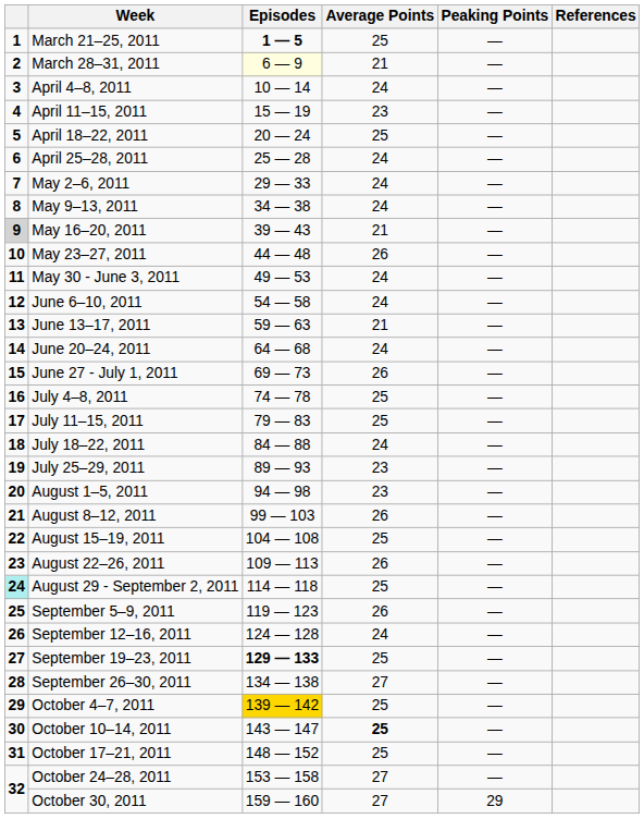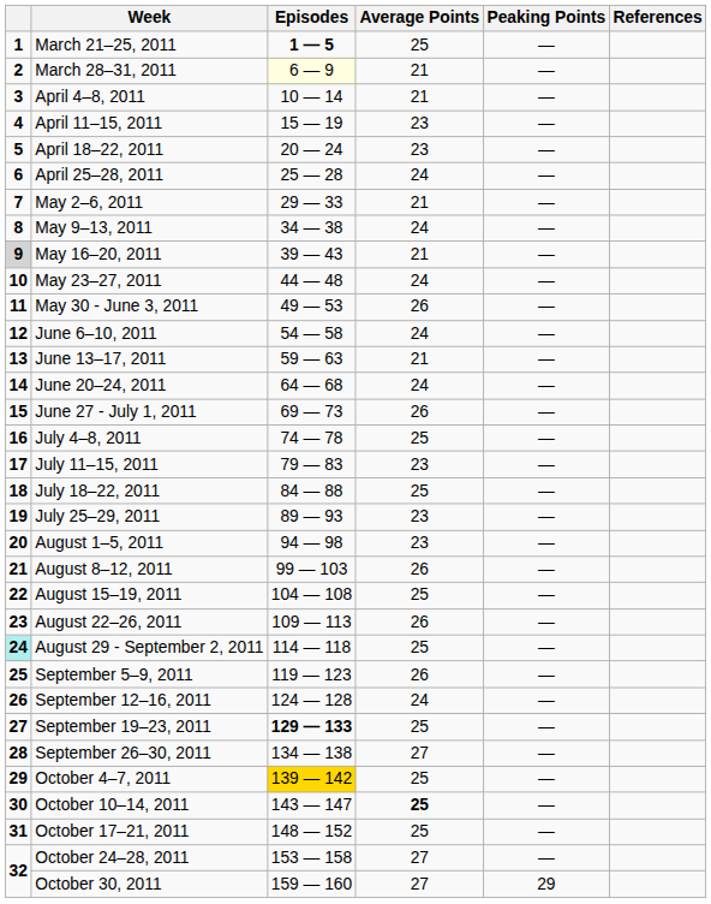 <table class="wikitable" style="text-align:center;">
 <tr>
 <th></th>
 <th>Week</th>
 <th>Episodes</th>
 <th>Average Points</th>
 <th>Peaking Points</th>
 <th>References</th>
 </tr>
 <tr>
 <td><strong>1</strong></td>
 <td style="text-align:left;">March 21–25, 2011</td>
 <td><strong>1 — 5</strong></td>
 <td>25</td>
 <td>—</td>
 <td></td>
 </tr>
 <tr>
 <td><strong>2</strong></td>
 <td style="text-align:left;">March 28–31, 2011</td>
 <td style="background: lightyellow;">6 — 9</td>
 <td>21</td>
 <td>—</td>
 <td></td>
 </tr>
 <tr>
 <td><strong>3</strong></td>
 <td style="text-align:left;">April 4–8, 2011</td>
 <td>10 — 14</td>
-<td>24</td>
+<td>21</td>
 <td>—</td>
 <td></td>
 </tr>
 <tr>
 <td><strong>4</strong></td>
 <td style="text-align:left;">April 11–15, 2011</td>
 <td>15 — 19</td>
 <td>23</td>
 <td>—</td>
 <td></td>
 </tr>
 <tr>
 <td><strong>5</strong></td>
 <td style="text-align:left;">April 18–22, 2011</td>
 <td>20 — 24</td>
-<td>25</td>
+<td>23</td>
 <td>—</td>
 <td></td>
 </tr>
 <tr>
 <td><strong>6</strong></td>
 <td style="text-align:left;">April 25–28, 2011</td>
 <td>25 — 28</td>
 <td>24</td>
 <td>—</td>
 <td></td>
 </tr>
 <tr>
 <td><strong>7</strong></td>
 <td style="text-align:left;">May 2–6, 2011</td>
 <td>29 — 33</td>
-<td>24</td>
+<td>21</td>
 <td>—</td>
 <td></td>
 </tr>
 <tr>
 <td><strong>8</strong></td>
 <td style="text-align:left;">May 9–13, 2011</td>
 <td>34 — 38</td>
 <td>24</td>
 <td>—</td>
 <td></td>
 </tr>
 <tr>
 <td style="background: lightgrey;"><strong>9</strong></td>
 <td style="text-align:left;">May 16–20, 2011</td>
 <td>39 — 43</td>
 <td>21</td>
 <td>—</td>
 <td></td>
 </tr>
 <tr>
 <td><strong>10</strong></td>
 <td style="text-align:left;">May 23–27, 2011</td>
 <td>44 — 48</td>
-<td>26</td>
+<td>24</td>
 <td>—</td>
 <td></td>
 </tr>
 <tr>
 <td><strong>11</strong></td>
 <td style="text-align:left;">May 30 - June 3, 2011</td>
 <td>49 — 53</td>
-<td>24</td>
+<td>26</td>
 <td>—</td>
 <td></td>
 </tr>
 <tr>
 <td><strong>12</strong></td>
 <td style="text-align:left;">June 6–10, 2011</td>
 <td>54 — 58</td>
 <td>24</td>
 <td>—</td>
 <td></td>
 </tr>
 <tr>
 <td><strong>13</strong></td>
 <td style="text-align:left;">June 13–17, 2011</td>
 <td>59 — 63</td>
 <td>21</td>
 <td>—</td>
 <td></td>
 </tr>
 <tr>
 <td><strong>14</strong></td>
 <td style="text-align:left;">June 20–24, 2011</td>
 <td>64 — 68</td>
 <td>24</td>
 <td>—</td>
 <td></td>
 </tr>
 <tr>
 <td><strong>15</strong></td>
 <td style="text-align:left;">June 27 - July 1, 2011</td>
 <td>69 — 73</td>
 <td>26</td>
 <td>—</td>
 <td></td>
 </tr>
 <tr>
 <td><strong>16</strong></td>
 <td style="text-align:left;">July 4–8, 2011</td>
 <td>74 — 78</td>
 <td>25</td>
 <td>—</td>
 <td></td>
 </tr>
 <tr>
 <td><strong>17</strong></td>
 <td style="text-align:left;">July 11–15, 2011</td>
 <td>79 — 83</td>
-<td>25</td>
+<td>23</td>
 <td>—</td>
 <td></td>
 </tr>
 <tr>
 <td><strong>18</strong></td>
 <td style="text-align:left;">July 18–22, 2011</td>
 <td>84 — 88</td>
-<td>24</td>
+<td>25</td>
 <td>—</td>
 <td></td>
 </tr>
 <tr>
 <td><strong>19</strong></td>
 <td style="text-align:left;">July 25–29, 2011</td>
 <td>89 — 93</td>
 <td>23</td>
 <td>—</td>
 <td></td>
 </tr>
 <tr>
 <td><strong>20</strong></td>
 <td style="text-align:left;">August 1–5, 2011</td>
 <td>94 — 98</td>
 <td>23</td>
 <td>—</td>
 <td></td>
 </tr>
 <tr>
 <td><strong>21</strong></td>
 <td style="text-align:left;">August 8–12, 2011</td>
 <td>99 — 103</td>
 <td>26</td>
 <td>—</td>
 <td></td>
 </tr>
 <tr>
 <td><strong>22</strong></td>
 <td style="text-align:left;">August 15–19, 2011</td>
 <td>104 — 108</td>
 <td>25</td>
 <td>—</td>
 <td></td>
 </tr>
 <tr>
 <td><strong>23</strong></td>
 <td style="text-align:left;">August 22–26, 2011</td>
 <td>109 — 113</td>
 <td>26</td>
 <td>—</td>
 <td></td>
 </tr>
 <tr>
 <td style="background: paleturquoise;"><strong>24</strong></td>
 <td style="text-align:left;">August 29 - September 2, 2011</td>
 <td>114 — 118</td>
 <td>25</td>
 <td>—</td>
 <td></td>
 </tr>
 <tr>
 <td><strong>25</strong></td>
 <td style="text-align:left;">September 5–9, 2011</td>
 <td>119 — 123</td>
 <td>26</td>
 <td>—</td>
 <td></td>
 </tr>
 <tr>
 <td><strong>26</strong></td>
 <td style="text-align:left;">September 12–16, 2011</td>
 <td>124 — 128</td>
 <td>24</td>
 <td>—</td>
 <td></td>
 </tr>
 <tr>
 <td><strong>27</strong></td>
 <td style="text-align:left;">September 19–23, 2011</td>
 <td><strong>129 — 133</strong></td>
 <td>25</td>
 <td>—</td>
 <td></td>
 </tr>
 <tr>
 <td><strong>28</strong></td>
 <td style="text-align:left;">September 26–30, 2011</td>
 <td>134 — 138</td>
 <td>27</td>
 <td>—</td>
 <td></td>
 </tr>
 <tr>
 <td><strong>29</strong></td>
 <td style="text-align:left;">October 4–7, 2011</td>
 <td style="background: gold;">139 — 142</td>
 <td>25</td>
 <td>—</td>
 <td></td>
 </tr>
 <tr>
 <td><strong>30</strong></td>
 <td style="text-align:left;">October 10–14, 2011</td>
 <td>143 — 147</td>
 <td><strong>25</strong></td>
 <td>—</td>
 <td></td>
 </tr>
 <tr>
 <td><strong>31</strong></td>
 <td style="text-align:left;">October 17–21, 2011</td>
 <td>148 — 152</td>
 <td>25</td>
 <td>—</td>
 <td></td>
 </tr>
 <tr>
 <td rowspan=2><strong>32</strong></td>
 <td style="text-align:left;">October 24–28, 2011</td>
 <td>153 — 158</td>
 <td>27</td>
 <td>—</td>
 <td></td>
 </tr>
 <tr>
 <td style="text-align:left;">October 30, 2011</td>
 <td>159 — 160</td>
 <td>27</td>
 <td>29</td>
 <td></td>
 </tr>
 </table>
